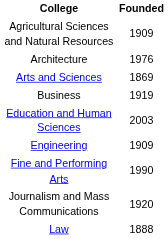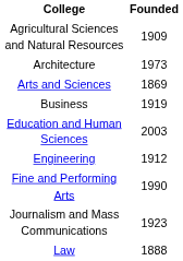 <table class="toccolours" style="float:right; margin-left:1em; font-size:90%; line-height:1.4em; width:225px; text-align:center">
 <tr>
 <td><strong>College</strong></td>
 <td><strong>Founded</strong></td>
 </tr>
 <tr>
 <td>Agricultural Sciences and Natural Resources</td>
 <td>1909</td>
 </tr>
 <tr>
 <td>Architecture</td>
-<td>1976</td>
+<td>1973</td>
 </tr>
 <tr>
 <td><a href='#'>Arts and Sciences</a></td>
 <td>1869</td>
 </tr>
 <tr>
 <td>Business</td>
 <td>1919</td>
 </tr>
 <tr>
 <td><a href='#'>Education and Human Sciences</a></td>
 <td>2003</td>
 </tr>
 <tr>
 <td><a href='#'>Engineering</a></td>
-<td>1909</td>
+<td>1912</td>
 </tr>
 <tr>
 <td><a href='#'>Fine and Performing Arts</a></td>
 <td>1990</td>
 </tr>
 <tr>
 <td>Journalism and Mass Communications</td>
-<td>1920</td>
+<td>1923</td>
 </tr>
 <tr>
 <td><a href='#'>Law</a></td>
 <td>1888</td>
 </tr>
 </table>
